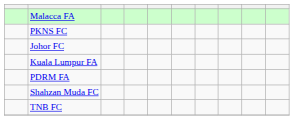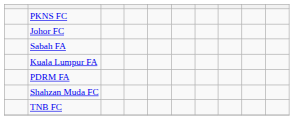 <table class="wikitable" style="font-size:90%;">
 <tr>
 <th width=30></th>
 <th></th>
 <th width=30></th>
 <th width=30></th>
 <th width=30></th>
 <th width=30></th>
 <th width=30></th>
 <th width=30></th>
 <th width=30></th>
 <th width=30></th>
-</tr>
-<tr style="background: #ccffcc;">
-<td></td>
-<td> <a href='#'>Malacca FA</a></td>
-<td></td>
-<td></td>
-<td></td>
-<td></td>
-<td></td>
-<td></td>
-<td></td>
-<td></td>
 </tr>
 <tr>
 <td></td>
 <td> <a href='#'>PKNS FC</a></td>
 <td></td>
 <td></td>
 <td></td>
 <td></td>
 <td></td>
 <td></td>
 <td></td>
 <td></td>
 </tr>
 <tr>
 <td></td>
 <td> <a href='#'>Johor FC</a></td>
+<td></td>
+<td></td>
+<td></td>
+<td></td>
+<td></td>
+<td></td>
+<td></td>
+<td></td>
+</tr>
+<tr>
+<td></td>
+<td> <a href='#'>Sabah FA</a></td>
 <td></td>
 <td></td>
 <td></td>
 <td></td>
 <td></td>
 <td></td>
 <td></td>
 <td></td>
 </tr>
 <tr>
 <td></td>
 <td> <a href='#'>Kuala Lumpur FA</a></td>
 <td></td>
 <td></td>
 <td></td>
 <td></td>
 <td></td>
 <td></td>
 <td></td>
 <td></td>
 </tr>
 <tr>
 <td></td>
 <td> <a href='#'>PDRM FA</a></td>
 <td></td>
 <td></td>
 <td></td>
 <td></td>
 <td></td>
 <td></td>
 <td></td>
 <td></td>
 </tr>
 <tr>
 <td></td>
 <td> <a href='#'>Shahzan Muda FC</a></td>
 <td></td>
 <td></td>
 <td></td>
 <td></td>
 <td></td>
 <td></td>
 <td></td>
 <td></td>
 </tr>
 <tr>
 <td></td>
 <td> <a href='#'>TNB FC</a></td>
 <td></td>
 <td></td>
 <td></td>
 <td></td>
 <td></td>
 <td></td>
 <td></td>
 <td></td>
 </tr>
 <tr>
 </tr>
 </table>
